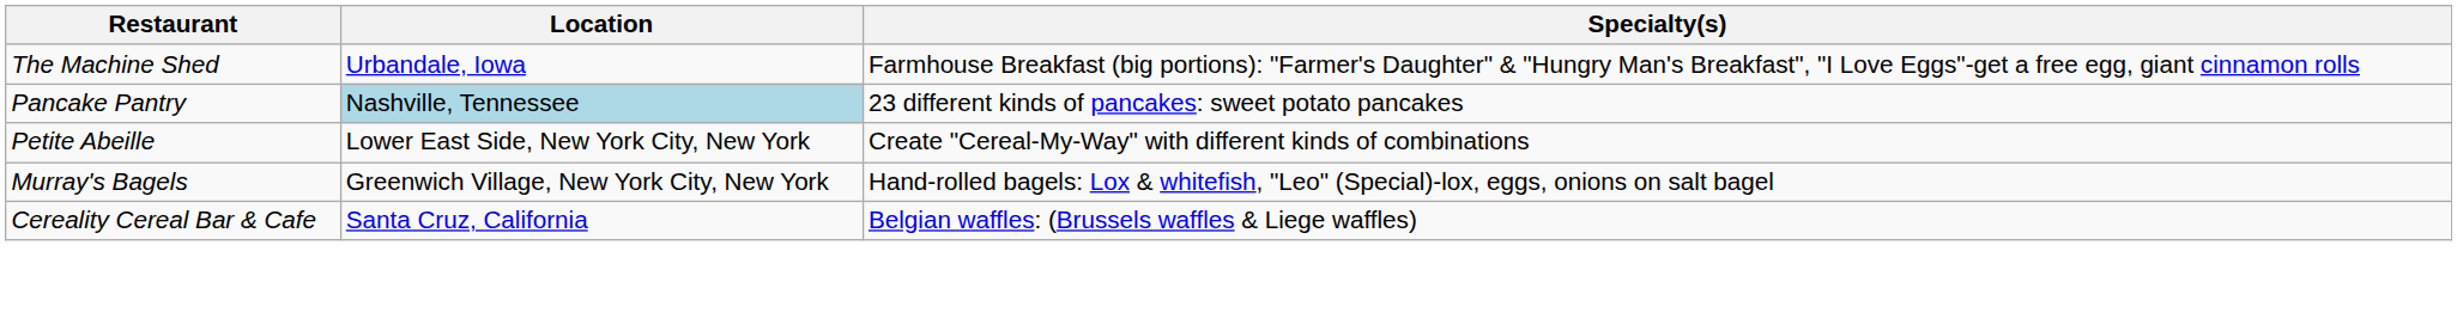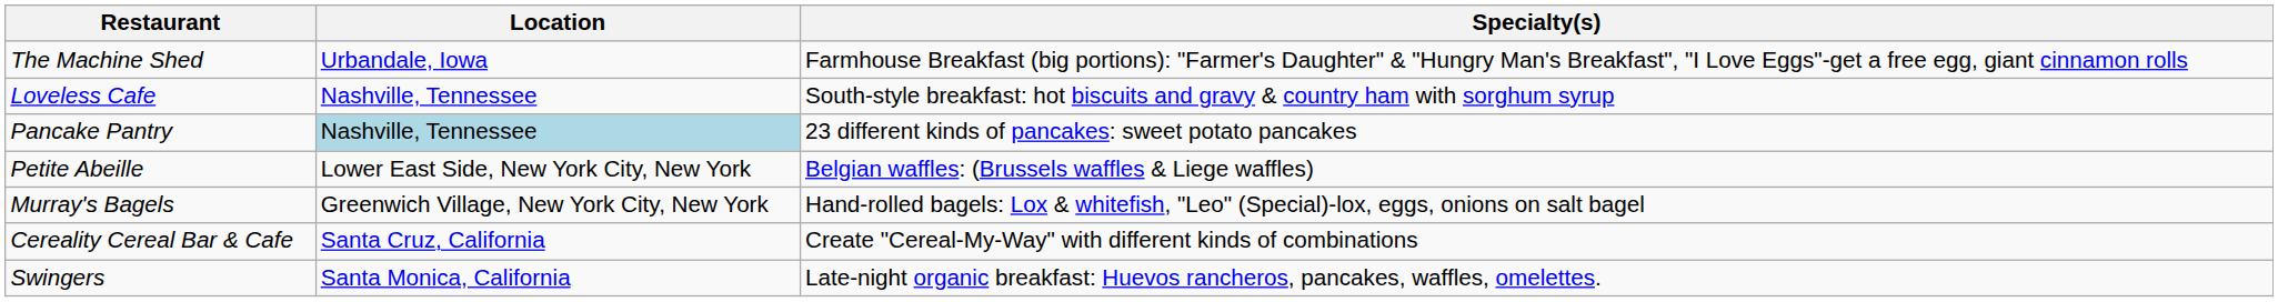 <table class="wikitable" style="width:100%;">
 <tr>
 <th>Restaurant</th>
 <th>Location</th>
 <th>Specialty(s)</th>
 </tr>
 <tr>
 <td><em>The Machine Shed</em></td>
 <td><a href='#'>Urbandale, Iowa</a></td>
 <td>Farmhouse Breakfast (big portions): "Farmer's Daughter" & "Hungry Man's Breakfast", "I Love Eggs"-get a free egg, giant <a href='#'>cinnamon rolls</a></td>
 </tr>
 <tr>
+<td><em><a href='#'>Loveless Cafe</a></em></td>
+<td><a href='#'>Nashville, Tennessee</a></td>
+<td>South-style breakfast: hot <a href='#'>biscuits and gravy</a> & <a href='#'>country ham</a> with <a href='#'>sorghum syrup</a></td>
+</tr>
+<tr>
 <td><em>Pancake Pantry</em></td>
 <td style="background: lightblue;">Nashville, Tennessee</td>
 <td>23 different kinds of <a href='#'>pancakes</a>: sweet potato pancakes</td>
 </tr>
 <tr>
 <td><em>Petite Abeille</em></td>
 <td>Lower East Side, New York City, New York</td>
-<td>Create "Cereal-My-Way" with different kinds of combinations</td>
+<td><a href='#'>Belgian waffles</a>: (<a href='#'>Brussels waffles</a> & Liege waffles)</td>
 </tr>
 <tr>
 <td><em>Murray's Bagels</em></td>
 <td>Greenwich Village, New York City, New York</td>
 <td>Hand-rolled bagels: <a href='#'>Lox</a> & <a href='#'>whitefish</a>, "Leo" (Special)-lox, eggs, onions on salt bagel</td>
 </tr>
 <tr>
 <td><em>Cereality Cereal Bar & Cafe</em></td>
 <td><a href='#'>Santa Cruz, California</a></td>
-<td><a href='#'>Belgian waffles</a>: (<a href='#'>Brussels waffles</a> & Liege waffles)</td>
+<td>Create "Cereal-My-Way" with different kinds of combinations</td>
+</tr>
+<tr>
+<td><em>Swingers</em></td>
+<td><a href='#'>Santa Monica, California</a></td>
+<td>Late-night <a href='#'>organic</a> breakfast: <a href='#'>Huevos rancheros</a>, pancakes, waffles, <a href='#'>omelettes</a>.</td>
 </tr>
 </table>
